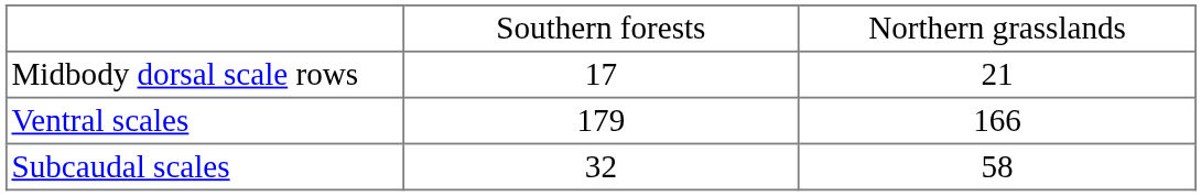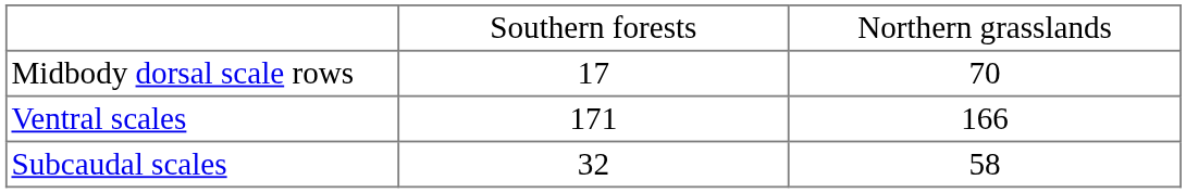 <table cellspacing=0 cellpadding=2 align="center" border=1 style="border-collapse: collapse;">
 <tr>
 <td style="width:30%"></td>
 <td style="width:30%" align="center">Southern forests</td>
 <td style="width:30%" align="center">Northern grasslands</td>
 </tr>
 <tr>
 <td>Midbody <a href='#'>dorsal scale</a> rows</td>
 <td align="center">17</td>
-<td align="center">21</td>
+<td align="center">70</td>
 </tr>
 <tr>
 <td><a href='#'>Ventral scales</a></td>
-<td align="center">179</td>
+<td align="center">171</td>
 <td align="center">166</td>
 </tr>
 <tr>
 <td><a href='#'>Subcaudal scales</a></td>
 <td align="center">32</td>
 <td align="center">58</td>
 </tr>
 </table>
